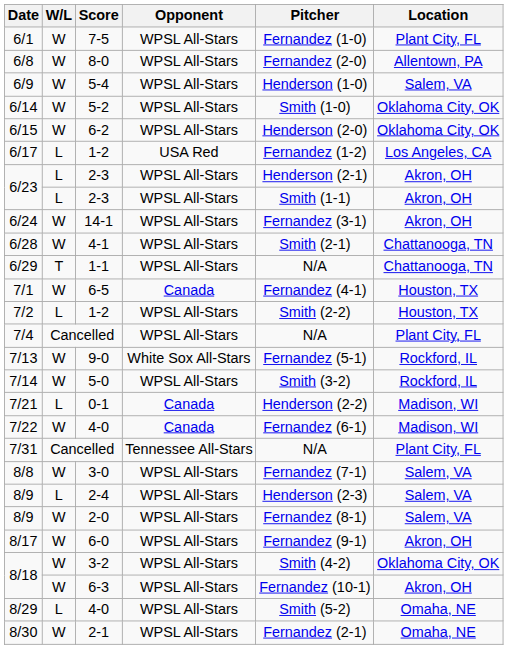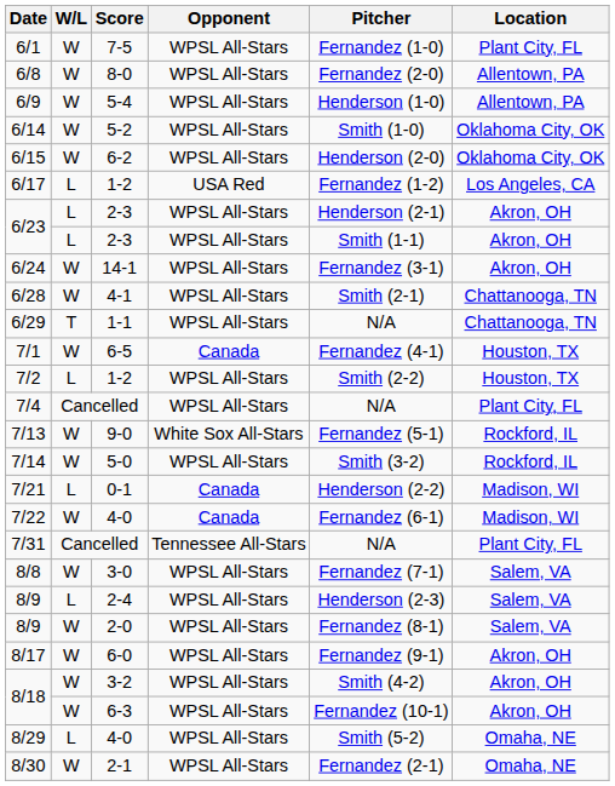 <table class="wikitable sortable" style="text-align:center;">
 <tr 2001 WPSL Gold Results>
 <th>Date</th>
 <th>W/L</th>
 <th>Score</th>
 <th>Opponent</th>
 <th>Pitcher</th>
 <th>Location</th>
 </tr>
 <tr>
 <td>6/1</td>
 <td>W</td>
 <td>7-5</td>
 <td>WPSL All-Stars</td>
 <td><a href='#'>Fernandez</a> (1-0)</td>
 <td><a href='#'>Plant City, FL</a></td>
 </tr>
 <tr>
 <td>6/8</td>
 <td>W</td>
 <td>8-0</td>
 <td>WPSL All-Stars</td>
 <td><a href='#'>Fernandez</a> (2-0)</td>
 <td><a href='#'>Allentown, PA</a></td>
 </tr>
 <tr>
 <td>6/9</td>
 <td>W</td>
 <td>5-4</td>
 <td>WPSL All-Stars</td>
 <td><a href='#'>Henderson</a> (1-0)</td>
-<td><a href='#'>Salem, VA</a></td>
+<td><a href='#'>Allentown, PA</a></td>
 </tr>
 <tr>
 <td>6/14</td>
 <td>W</td>
 <td>5-2</td>
 <td>WPSL All-Stars</td>
 <td><a href='#'>Smith</a> (1-0)</td>
 <td><a href='#'>Oklahoma City, OK</a></td>
 </tr>
 <tr>
 <td>6/15</td>
 <td>W</td>
 <td>6-2</td>
 <td>WPSL All-Stars</td>
 <td><a href='#'>Henderson</a> (2-0)</td>
 <td><a href='#'>Oklahoma City, OK</a></td>
 </tr>
 <tr>
 <td>6/17</td>
 <td>L</td>
 <td>1-2</td>
 <td>USA Red</td>
 <td><a href='#'>Fernandez</a> (1-2)</td>
 <td><a href='#'>Los Angeles, CA</a></td>
 </tr>
 <tr>
 <td rowspan=2>6/23</td>
 <td>L</td>
 <td>2-3</td>
 <td>WPSL All-Stars</td>
 <td><a href='#'>Henderson</a> (2-1)</td>
 <td><a href='#'>Akron, OH</a></td>
 </tr>
 <tr>
 <td>L</td>
 <td>2-3</td>
 <td>WPSL All-Stars</td>
 <td><a href='#'>Smith</a> (1-1)</td>
 <td><a href='#'>Akron, OH</a></td>
 </tr>
 <tr>
 <td>6/24</td>
 <td>W</td>
 <td>14-1</td>
 <td>WPSL All-Stars</td>
 <td><a href='#'>Fernandez</a> (3-1)</td>
 <td><a href='#'>Akron, OH</a></td>
 </tr>
 <tr>
 <td>6/28</td>
 <td>W</td>
 <td>4-1</td>
 <td>WPSL All-Stars</td>
 <td><a href='#'>Smith</a> (2-1)</td>
 <td><a href='#'>Chattanooga, TN</a></td>
 </tr>
 <tr>
 <td>6/29</td>
 <td>T</td>
 <td>1-1</td>
 <td>WPSL All-Stars</td>
 <td>N/A</td>
 <td><a href='#'>Chattanooga, TN</a></td>
 </tr>
 <tr>
 <td>7/1</td>
 <td>W</td>
 <td>6-5</td>
 <td><a href='#'>Canada</a></td>
 <td><a href='#'>Fernandez</a> (4-1)</td>
 <td><a href='#'>Houston, TX</a></td>
 </tr>
 <tr>
 <td>7/2</td>
 <td>L</td>
 <td>1-2</td>
 <td>WPSL All-Stars</td>
 <td><a href='#'>Smith</a> (2-2)</td>
 <td><a href='#'>Houston, TX</a></td>
 </tr>
 <tr>
 <td>7/4</td>
 <td colspan=2>Cancelled</td>
 <td>WPSL All-Stars</td>
 <td>N/A</td>
 <td><a href='#'>Plant City, FL</a></td>
 </tr>
 <tr>
 <td>7/13</td>
 <td>W</td>
 <td>9-0</td>
 <td>White Sox All-Stars</td>
 <td><a href='#'>Fernandez</a> (5-1)</td>
 <td><a href='#'>Rockford, IL</a></td>
 </tr>
 <tr>
 <td>7/14</td>
 <td>W</td>
 <td>5-0</td>
 <td>WPSL All-Stars</td>
 <td><a href='#'>Smith</a> (3-2)</td>
 <td><a href='#'>Rockford, IL</a></td>
 </tr>
 <tr>
 <td>7/21</td>
 <td>L</td>
 <td>0-1</td>
 <td><a href='#'>Canada</a></td>
 <td><a href='#'>Henderson</a> (2-2)</td>
 <td><a href='#'>Madison, WI</a></td>
 </tr>
 <tr>
 <td>7/22</td>
 <td>W</td>
 <td>4-0</td>
 <td><a href='#'>Canada</a></td>
 <td><a href='#'>Fernandez</a> (6-1)</td>
 <td><a href='#'>Madison, WI</a></td>
 </tr>
 <tr>
 <td>7/31</td>
 <td colspan=2>Cancelled</td>
 <td>Tennessee All-Stars</td>
 <td>N/A</td>
 <td><a href='#'>Plant City, FL</a></td>
 </tr>
 <tr>
 <td>8/8</td>
 <td>W</td>
 <td>3-0</td>
 <td>WPSL All-Stars</td>
 <td><a href='#'>Fernandez</a> (7-1)</td>
 <td><a href='#'>Salem, VA</a></td>
 </tr>
 <tr>
 <td>8/9</td>
 <td>L</td>
 <td>2-4</td>
 <td>WPSL All-Stars</td>
 <td><a href='#'>Henderson</a> (2-3)</td>
 <td><a href='#'>Salem, VA</a></td>
 </tr>
 <tr>
 <td>8/9</td>
 <td>W</td>
 <td>2-0</td>
 <td>WPSL All-Stars</td>
 <td><a href='#'>Fernandez</a> (8-1)</td>
 <td><a href='#'>Salem, VA</a></td>
 </tr>
 <tr>
 <td>8/17</td>
 <td>W</td>
 <td>6-0</td>
 <td>WPSL All-Stars</td>
 <td><a href='#'>Fernandez</a> (9-1)</td>
 <td><a href='#'>Akron, OH</a></td>
 </tr>
 <tr>
 <td rowspan=2>8/18</td>
 <td>W</td>
 <td>3-2</td>
 <td>WPSL All-Stars</td>
 <td><a href='#'>Smith</a> (4-2)</td>
-<td><a href='#'>Oklahoma City, OK</a></td>
+<td><a href='#'>Akron, OH</a></td>
 </tr>
 <tr>
 <td>W</td>
 <td>6-3</td>
 <td>WPSL All-Stars</td>
 <td><a href='#'>Fernandez</a> (10-1)</td>
 <td><a href='#'>Akron, OH</a></td>
 </tr>
 <tr>
 <td>8/29</td>
 <td>L</td>
 <td>4-0</td>
 <td>WPSL All-Stars</td>
 <td><a href='#'>Smith</a> (5-2)</td>
 <td><a href='#'>Omaha, NE</a></td>
 </tr>
 <tr>
 <td>8/30</td>
 <td>W</td>
 <td>2-1</td>
 <td>WPSL All-Stars</td>
 <td><a href='#'>Fernandez</a> (2-1)</td>
 <td><a href='#'>Omaha, NE</a></td>
 </tr>
 </table>
